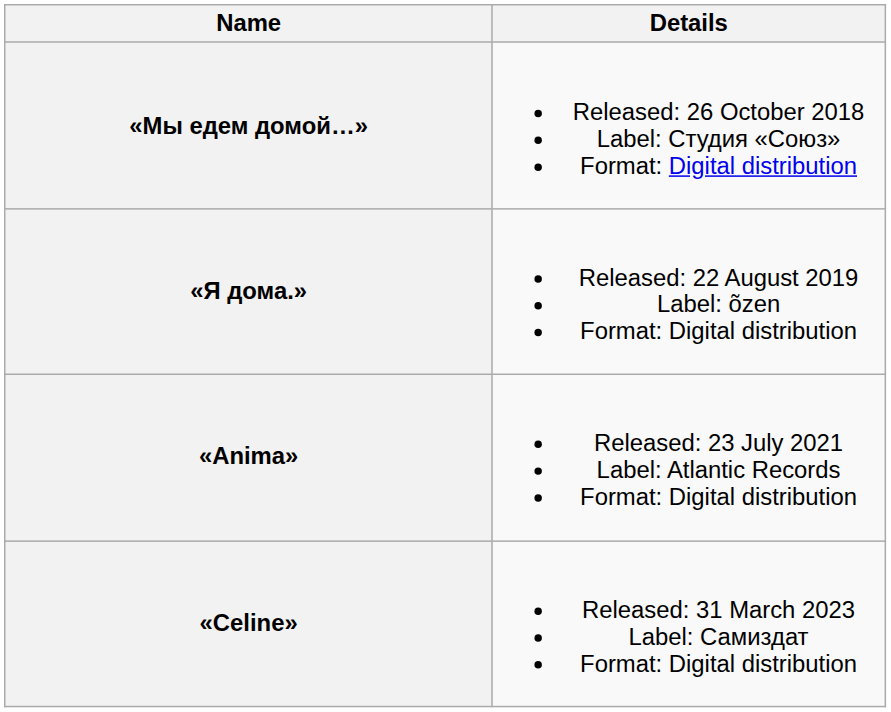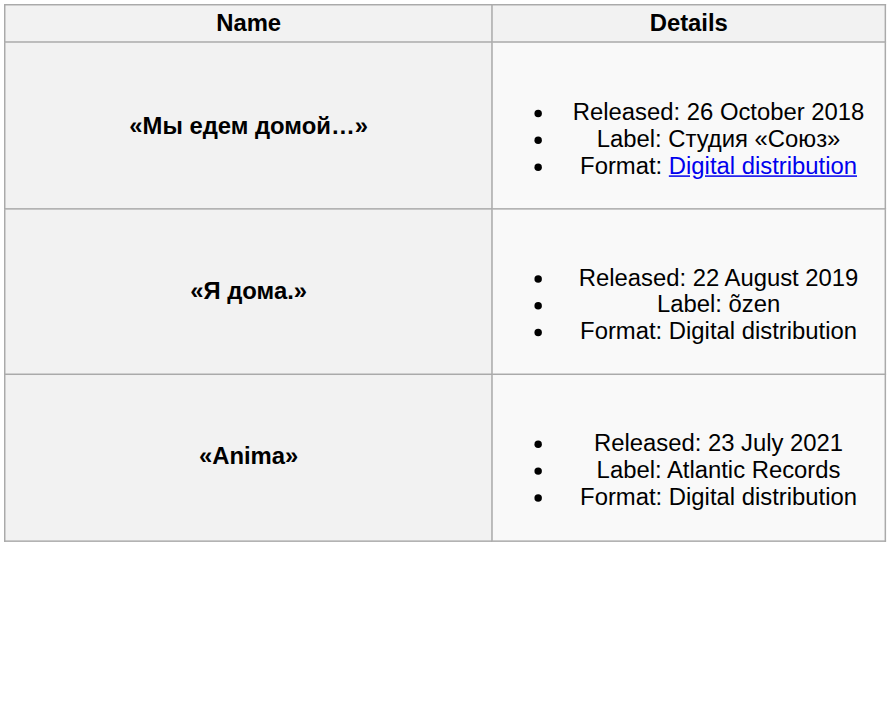 <table class="wikitable plainrowheaders" style="text-align:center;">
 <tr>
 <th scope="col" style="width:20em;">Name</th>
 <th scope="col" style="width:16em;">Details</th>
 </tr>
 <tr>
 <th>«Мы едем домой…»</th>
 <td><br><ul><li>Released: 26 October 2018</li><li>Label: Студия «Союз»</li><li>Format: <a href='#'>Digital distribution</a></li></ul></td>
 </tr>
 <tr>
 <th>«Я дома.»</th>
 <td><br><ul><li>Released: 22 August 2019</li><li>Label: õzen</li><li>Format: Digital distribution</li></ul></td>
 </tr>
 <tr>
 <th>«Anima»</th>
 <td><br><ul><li>Released: 23 July 2021</li><li>Label: Atlantic Records</li><li>Format: Digital distribution</li></ul></td>
 </tr>
-<tr>
-<th>«Celine»</th>
-<td><br><ul><li>Released: 31 March 2023</li><li>Label: Самиздат</li><li>Format: Digital distribution</li></ul></td>
-</tr>
 </table>
